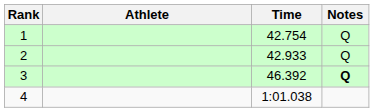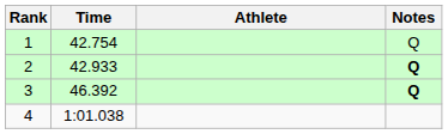 <table class=wikitable style="text-align:center">
 <tr>
 <th width=40>Rank</th>
+<th width=80>Time</th>
 <th width=250>Athlete</th>
-<th width=80>Time</th>
 <th width=50>Notes</th>
 </tr>
 <tr bgcolor="ccffcc">
 <td>1</td>
+<td>42.754</td>
 <td align=left></td>
-<td>42.754</td>
 <td>Q</td>
 </tr>
 <tr bgcolor="ccffcc">
 <td>2</td>
+<td>42.933</td>
 <td align=left></td>
-<td>42.933</td>
-<td>Q</td>
+<td><strong>Q</strong></td>
 </tr>
 <tr bgcolor="ccffcc">
 <td>3</td>
+<td>46.392</td>
 <td align=left></td>
-<td>46.392</td>
 <td><strong>Q</strong></td>
 </tr>
 <tr>
 <td>4</td>
+<td>1:01.038</td>
 <td align=left></td>
-<td>1:01.038</td>
 <td></td>
 </tr>
 </table>
